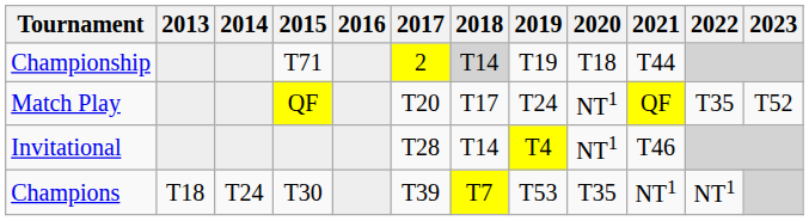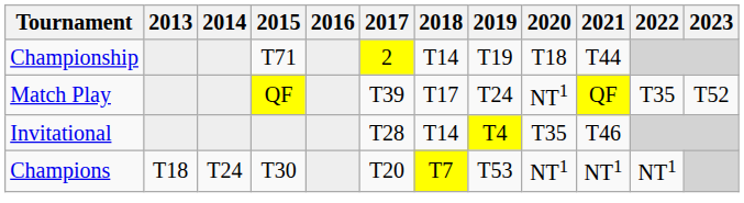 <table class="wikitable" style="text-align:center;">
 <tr>
 <th>Tournament</th>
 <th>2013</th>
 <th>2014</th>
 <th>2015</th>
 <th>2016</th>
 <th>2017</th>
 <th>2018</th>
 <th>2019</th>
 <th>2020</th>
 <th>2021</th>
 <th>2022</th>
 <th>2023</th>
 </tr>
 <tr>
 <td align="left"><a href='#'>Championship</a></td>
 <td style="background:#eeeeee;"></td>
 <td style="background:#eeeeee;"></td>
 <td>T71</td>
 <td style="background:#eeeeee;"></td>
 <td style="background:yellow;">2</td>
-<td style="background: lightgrey;">T14</td>
+<td>T14</td>
 <td>T19</td>
 <td>T18</td>
 <td>T44</td>
 <td colspan=2 style="background:#D3D3D3;"></td>
 </tr>
 <tr>
 <td align="left"><a href='#'>Match Play</a></td>
 <td style="background:#eeeeee;"></td>
 <td style="background:#eeeeee;"></td>
 <td style="background:yellow;">QF</td>
 <td style="background:#eeeeee;"></td>
-<td>T20</td>
+<td>T39</td>
 <td>T17</td>
 <td>T24</td>
 <td>NT<sup>1</sup></td>
 <td style="background:yellow;">QF</td>
 <td>T35</td>
 <td>T52</td>
 </tr>
 <tr>
 <td align="left"><a href='#'>Invitational</a></td>
 <td style="background:#eeeeee;"></td>
 <td style="background:#eeeeee;"></td>
 <td style="background:#eeeeee;"></td>
 <td style="background:#eeeeee;"></td>
 <td>T28</td>
 <td>T14</td>
 <td style="background:yellow;">T4</td>
-<td>NT<sup>1</sup></td>
+<td>T35</td>
 <td>T46</td>
 <td colspan=2 style="background:#D3D3D3;"></td>
 </tr>
 <tr>
 <td align="left"><a href='#'>Champions</a></td>
 <td>T18</td>
 <td>T24</td>
 <td>T30</td>
 <td style="background:#eeeeee;"></td>
-<td>T39</td>
+<td>T20</td>
 <td style="background:yellow;">T7</td>
 <td>T53</td>
-<td>T35</td>
+<td>NT<sup>1</sup></td>
 <td>NT<sup>1</sup></td>
 <td>NT<sup>1</sup></td>
 <td colspan=1 style="background:#D3D3D3;"></td>
 </tr>
 </table>
